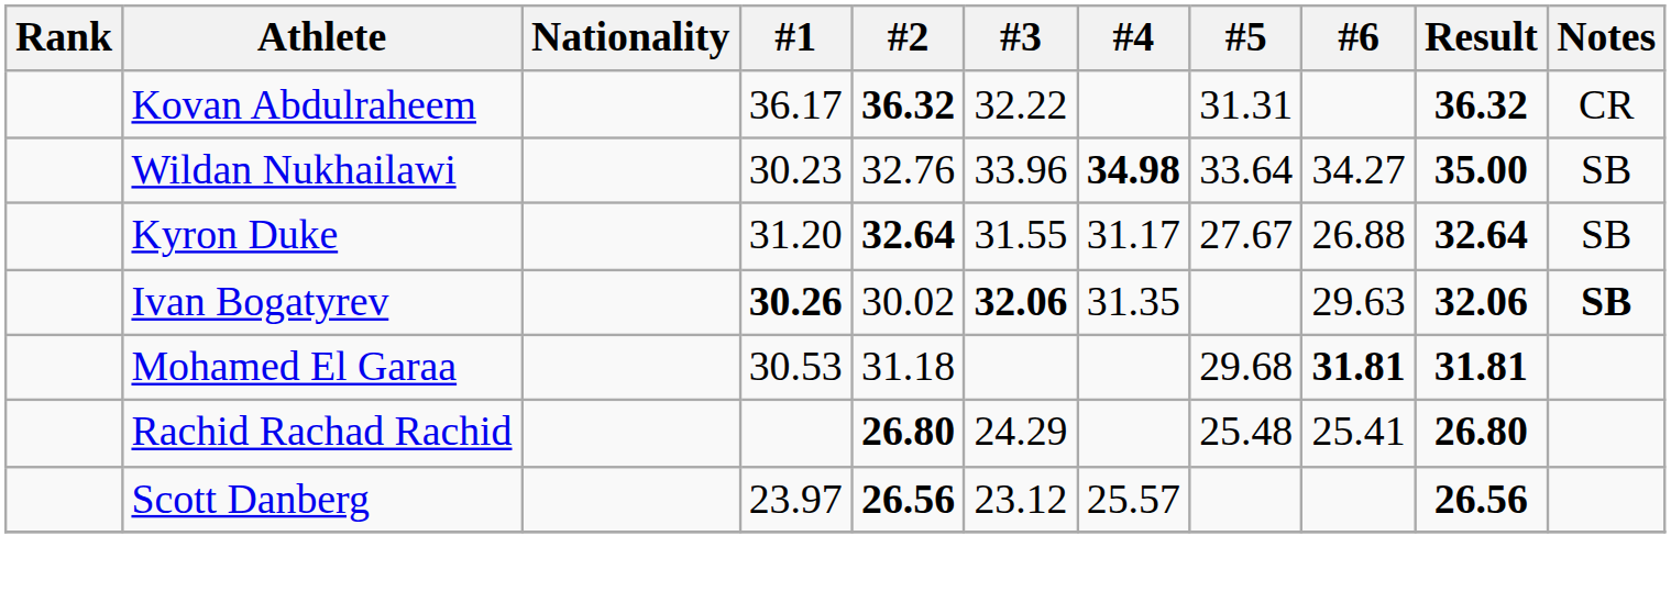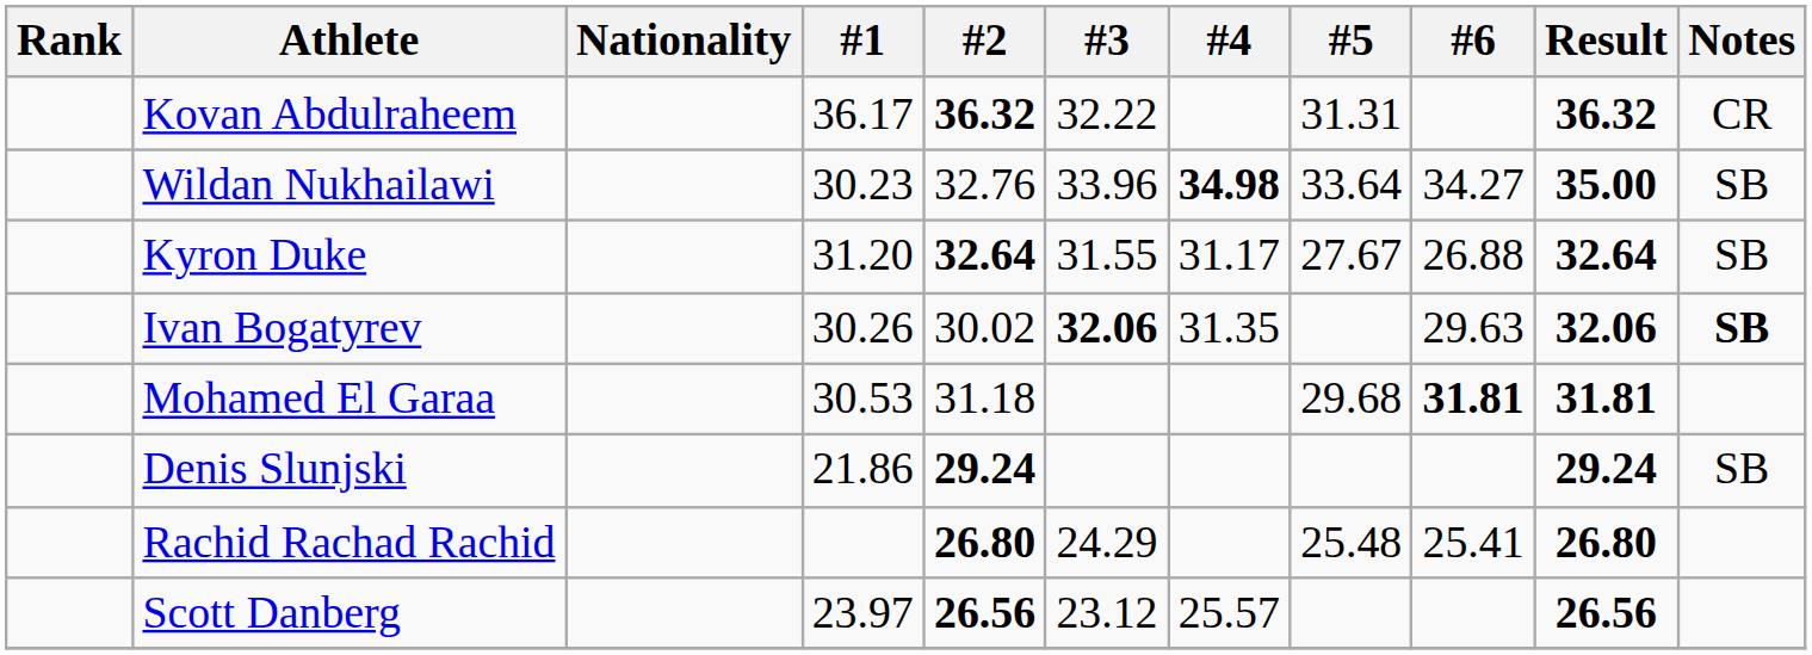 <table class="wikitable sortable" style="text-align:center">
 <tr>
 <th>Rank</th>
 <th>Athlete</th>
 <th>Nationality</th>
 <th>#1</th>
 <th>#2</th>
 <th>#3</th>
 <th>#4</th>
 <th>#5</th>
 <th>#6</th>
 <th>Result</th>
 <th>Notes</th>
 </tr>
 <tr>
 <td></td>
 <td align=left><a href='#'>Kovan Abdulraheem</a></td>
 <td align=left></td>
 <td>36.17</td>
 <td><strong>36.32</strong></td>
 <td>32.22</td>
 <td></td>
 <td>31.31</td>
 <td></td>
 <td><strong>36.32</strong></td>
 <td>CR</td>
 </tr>
 <tr>
 <td></td>
 <td align=left><a href='#'>Wildan Nukhailawi</a></td>
 <td align=left></td>
 <td>30.23</td>
 <td>32.76</td>
 <td>33.96</td>
 <td><strong>34.98</strong></td>
 <td>33.64</td>
 <td>34.27</td>
 <td><strong>35.00</strong></td>
 <td>SB</td>
 </tr>
 <tr>
 <td></td>
 <td align=left><a href='#'>Kyron Duke</a></td>
 <td align=left></td>
 <td>31.20</td>
 <td><strong>32.64</strong></td>
 <td>31.55</td>
 <td>31.17</td>
 <td>27.67</td>
 <td>26.88</td>
 <td><strong>32.64</strong></td>
 <td>SB</td>
 </tr>
 <tr>
 <td></td>
 <td align=left><a href='#'>Ivan Bogatyrev</a></td>
 <td align=left></td>
-<td><strong>30.26</strong></td>
+<td>30.26</td>
 <td>30.02</td>
 <td><strong>32.06</strong></td>
 <td>31.35</td>
 <td></td>
 <td>29.63</td>
 <td><strong>32.06</strong></td>
 <td><strong>SB</strong></td>
 </tr>
 <tr>
 <td></td>
 <td align=left><a href='#'>Mohamed El Garaa</a></td>
 <td align=left></td>
 <td>30.53</td>
 <td>31.18</td>
 <td></td>
 <td></td>
 <td>29.68</td>
 <td><strong>31.81</strong></td>
 <td><strong>31.81</strong></td>
 <td></td>
+</tr>
+<tr>
+<td></td>
+<td align=left><a href='#'>Denis Slunjski</a></td>
+<td align=left></td>
+<td>21.86</td>
+<td><strong>29.24</strong></td>
+<td></td>
+<td></td>
+<td></td>
+<td></td>
+<td><strong>29.24</strong></td>
+<td>SB</td>
 </tr>
 <tr>
 <td></td>
 <td align=left><a href='#'>Rachid Rachad Rachid</a></td>
 <td align=left></td>
 <td></td>
 <td><strong>26.80</strong></td>
 <td>24.29</td>
 <td></td>
 <td>25.48</td>
 <td>25.41</td>
 <td><strong>26.80</strong></td>
 <td></td>
 </tr>
 <tr>
 <td></td>
 <td align=left><a href='#'>Scott Danberg</a></td>
 <td align=left></td>
 <td>23.97</td>
 <td><strong>26.56</strong></td>
 <td>23.12</td>
 <td>25.57</td>
 <td></td>
 <td></td>
 <td><strong>26.56</strong></td>
 <td></td>
 </tr>
 <tr>
 </tr>
 </table>
